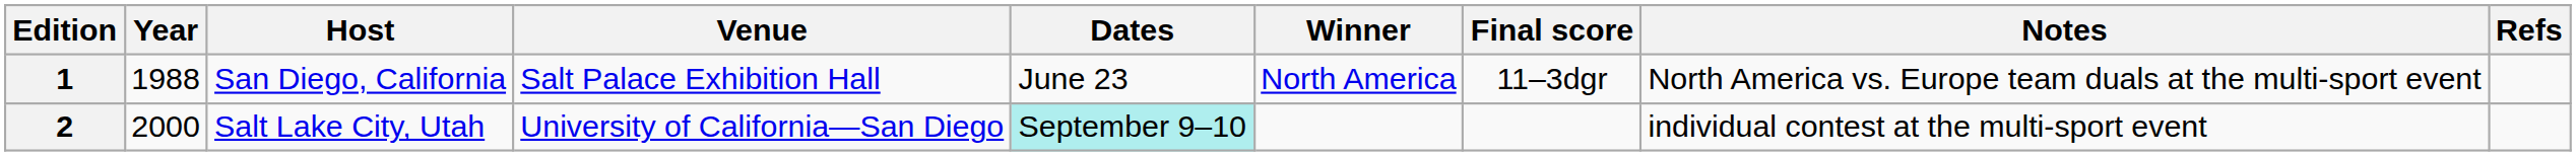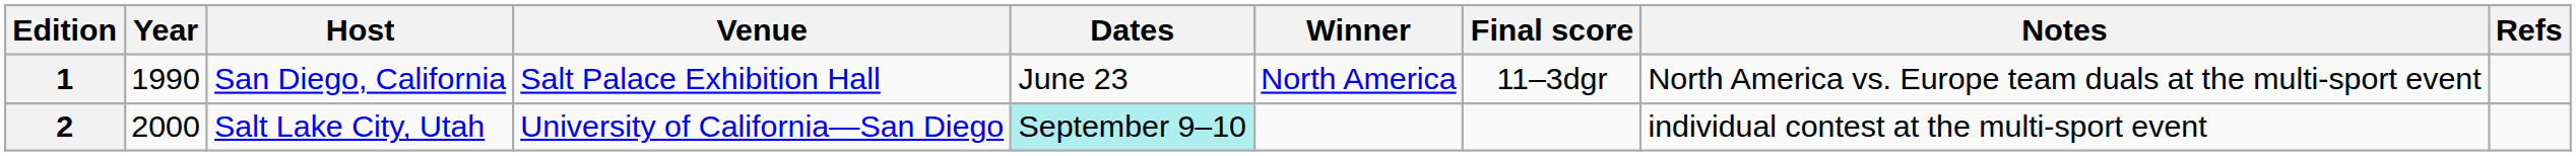 <table class=wikitable style="text-align:left; font-size:90%">
 <tr bgcolor="#efefef">
 <th>Edition</th>
 <th>Year</th>
 <th>Host</th>
 <th>Venue</th>
 <th>Dates</th>
 <th>Winner</th>
 <th>Final score</th>
 <th>Notes</th>
 <th>Refs</th>
 </tr>
 <tr>
 <th>1</th>
-<td align="center">1988</td>
+<td align="center">1990</td>
 <td align="left"> <a href='#'>San Diego, California</a></td>
 <td align="left"><a href='#'>Salt Palace Exhibition Hall</a></td>
 <td align="left">June 23</td>
 <td align="left"><a href='#'>North America</a></td>
 <td align="center">11–3dgr</td>
 <td>North America vs. Europe team duals at the multi-sport event</td>
 <td></td>
 </tr>
 <tr>
 <th>2</th>
 <td align="center">2000</td>
 <td align="left"> <a href='#'>Salt Lake City, Utah</a></td>
 <td align="left"><a href='#'>University of California—San Diego</a></td>
 <td align="left" style="background: paleturquoise;">September 9–10</td>
 <td align="left"></td>
 <td align="center"></td>
 <td>individual contest at the multi-sport event</td>
 <td></td>
 </tr>
 </table>
